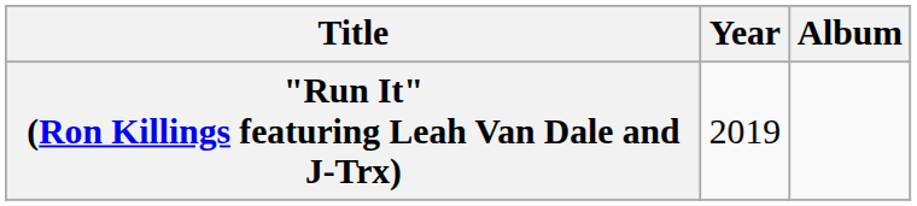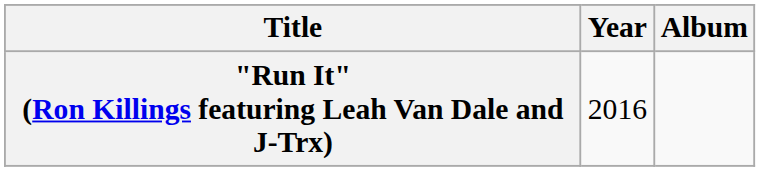 <table class="wikitable plainrowheaders" style="text-align:center;">
 <tr>
 <th scope="col" style="width:19em;">Title</th>
 <th scope="col">Year</th>
 <th scope="col">Album</th>
 </tr>
 <tr>
 <th scope="row">"Run It" <br><span>(<a href='#'>Ron Killings</a> featuring Leah Van Dale and J-Trx)</span></th>
-<td>2019</td>
+<td>2016</td>
 <td></td>
 </tr>
 </table>
